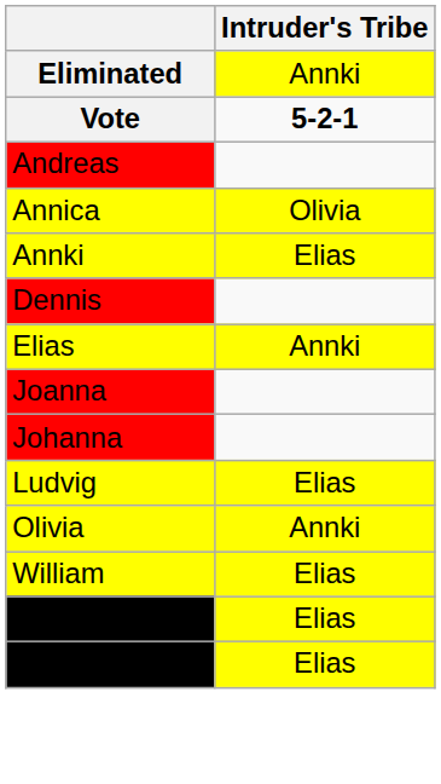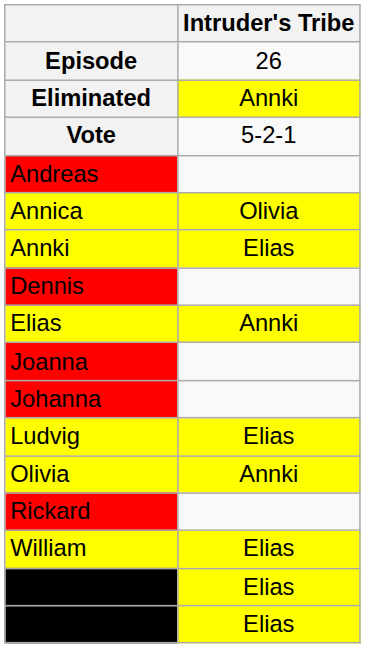 <table class="wikitable" text-align:center;">
 <tr>
 <th colspan="1"></th>
 <th colspan="1">Intruder's Tribe</th>
+</tr>
+<tr>
+<th colspan="1" align="left">Episode</th>
+<td align="center">26</td>
 </tr>
 <tr>
 <th colspan="1" align="left">Eliminated</th>
 <td bgcolor="yellow" align="center">Annki</td>
 </tr>
 <tr>
 <th colspan="1" align="left">Vote</th>
-<td align="center"><strong>5-2-1</strong></td>
+<td align="center">5-2-1</td>
 </tr>
 <tr>
 <td align="left" bgcolor="red">Andreas</td>
 <td></td>
 </tr>
 <tr>
 <td align="left" bgcolor="yellow">Annica</td>
 <td align="center" bgcolor="yellow">Olivia</td>
 </tr>
 <tr>
 <td align="left" bgcolor="yellow">Annki</td>
 <td align="center" bgcolor="yellow">Elias</td>
 </tr>
 <tr>
 <td align="left" bgcolor="red">Dennis</td>
 <td></td>
 </tr>
 <tr>
 <td align="left" bgcolor="yellow">Elias</td>
 <td bgcolor="yellow" align="center">Annki</td>
 </tr>
 <tr>
 <td align="left" bgcolor="red">Joanna</td>
 <td></td>
 </tr>
 <tr>
 <td align="left" bgcolor="red">Johanna</td>
 <td></td>
 </tr>
 <tr>
 <td align="left" bgcolor="yellow">Ludvig</td>
 <td bgcolor="yellow" align="center">Elias</td>
 </tr>
 <tr>
 <td align="left" bgcolor="yellow">Olivia</td>
 <td bgcolor="yellow" align="center">Annki</td>
 </tr>
 <tr>
+<td align="left" bgcolor="red">Rickard</td>
+<td></td>
+</tr>
+<tr>
 <td align="left" bgcolor="yellow">William</td>
 <td bgcolor="yellow" align="center">Elias</td>
 </tr>
 <tr>
 <td align="left" bgcolor="black"><span>Blood Revenge</span></td>
 <td bgcolor="yellow" align="center">Elias</td>
 </tr>
 <tr>
 <td align="left" bgcolor="black"><span>Opponents</span></td>
 <td align="center" bgcolor="yellow">Elias</td>
 </tr>
 </table>
